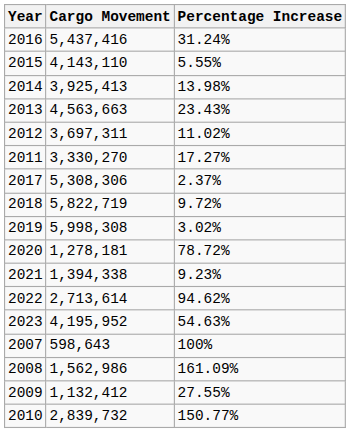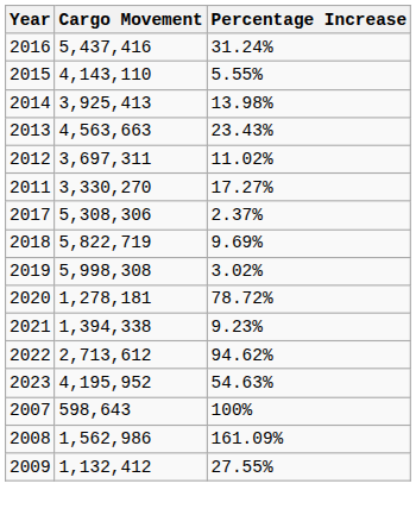 <table class="wikitable sortable">
 <tr>
 <th>Year</th>
 <th>Cargo Movement</th>
 <th>Percentage Increase</th>
 </tr>
 <tr>
 <td>2016</td>
 <td>5,437,416</td>
 <td>31.24%</td>
 </tr>
 <tr>
 <td>2015</td>
 <td>4,143,110</td>
 <td>5.55%</td>
 </tr>
 <tr>
 <td>2014</td>
 <td>3,925,413</td>
 <td>13.98%</td>
 </tr>
 <tr>
 <td>2013</td>
 <td>4,563,663</td>
 <td>23.43%</td>
 </tr>
 <tr>
 <td>2012</td>
 <td>3,697,311</td>
 <td>11.02%</td>
 </tr>
 <tr>
 <td>2011</td>
 <td>3,330,270</td>
 <td>17.27%</td>
 </tr>
 <tr>
 <td>2017</td>
 <td>5,308,306</td>
 <td>2.37%</td>
 </tr>
 <tr>
 <td>2018</td>
 <td>5,822,719</td>
-<td>9.72%</td>
+<td>9.69%</td>
 </tr>
 <tr>
 <td>2019</td>
 <td>5,998,308</td>
 <td>3.02%</td>
 </tr>
 <tr>
 <td>2020</td>
 <td>1,278,181</td>
 <td> 78.72%</td>
 </tr>
 <tr>
 <td>2021</td>
 <td>1,394,338</td>
 <td>9.23%</td>
 </tr>
 <tr>
 <td>2022</td>
-<td>2,713,614</td>
+<td>2,713,612</td>
 <td>94.62%</td>
 </tr>
 <tr>
 <td>2023</td>
 <td>4,195,952</td>
 <td>54.63%</td>
 </tr>
 <tr>
 <td>2007</td>
 <td>598,643</td>
 <td>100%</td>
 </tr>
 <tr>
 <td>2008</td>
 <td>1,562,986</td>
 <td>161.09%</td>
 </tr>
 <tr>
 <td>2009</td>
 <td>1,132,412</td>
 <td>27.55%</td>
 </tr>
-<tr>
-<td>2010</td>
-<td>2,839,732</td>
-<td>150.77%</td>
-</tr>
 </table>
